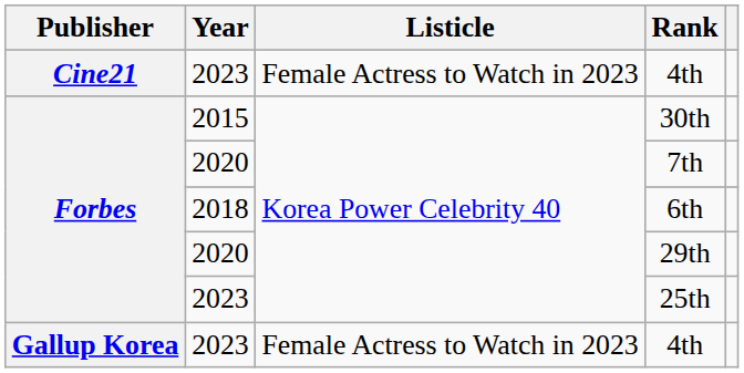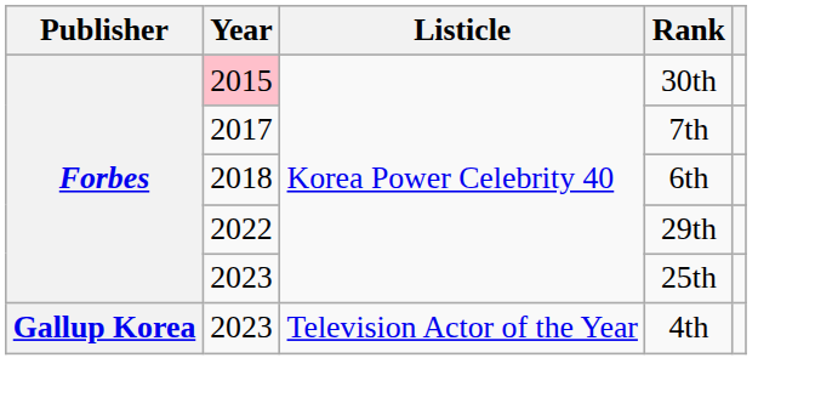 <table class="wikitable plainrowheaders sortable">
 <tr>
 <th scope="col">Publisher</th>
 <th scope="col">Year</th>
 <th scope="col">Listicle</th>
 <th scope="col">Rank</th>
 <th scope="col" class="unsortable"></th>
 </tr>
 <tr>
-<th scope="row"><em><a href='#'>Cine21</a></em></th>
-<td>2023</td>
-<td>Female Actress to Watch in 2023</td>
-<td style="text-align:center">4th</td>
-<td style="text-align:center"></td>
-</tr>
-<tr>
 <th scope="row" rowspan="5"><em><a href='#'>Forbes</a></em></th>
-<td>2015</td>
+<td style="background: pink;">2015</td>
 <td rowspan="5"><a href='#'>Korea Power Celebrity 40</a></td>
 <td style="text-align:center">30th</td>
 <td style="text-align:center"></td>
 </tr>
 <tr>
-<td>2020</td>
+<td>2017</td>
 <td style="text-align:center">7th</td>
 <td style="text-align:center"></td>
 </tr>
 <tr>
 <td>2018</td>
 <td style="text-align:center">6th</td>
 <td style="text-align:center"></td>
 </tr>
 <tr>
-<td>2020</td>
+<td>2022</td>
 <td style="text-align:center">29th</td>
 <td style="text-align:center"></td>
 </tr>
 <tr>
 <td>2023</td>
 <td style="text-align:center">25th</td>
 <td style="text-align:center"></td>
 </tr>
 <tr>
 <th scope="row"><a href='#'>Gallup Korea</a></th>
 <td>2023</td>
-<td>Female Actress to Watch in 2023</td>
+<td><a href='#'>Television Actor of the Year</a></td>
 <td style="text-align:center">4th</td>
 <td style="text-align:center"></td>
 </tr>
 </table>
